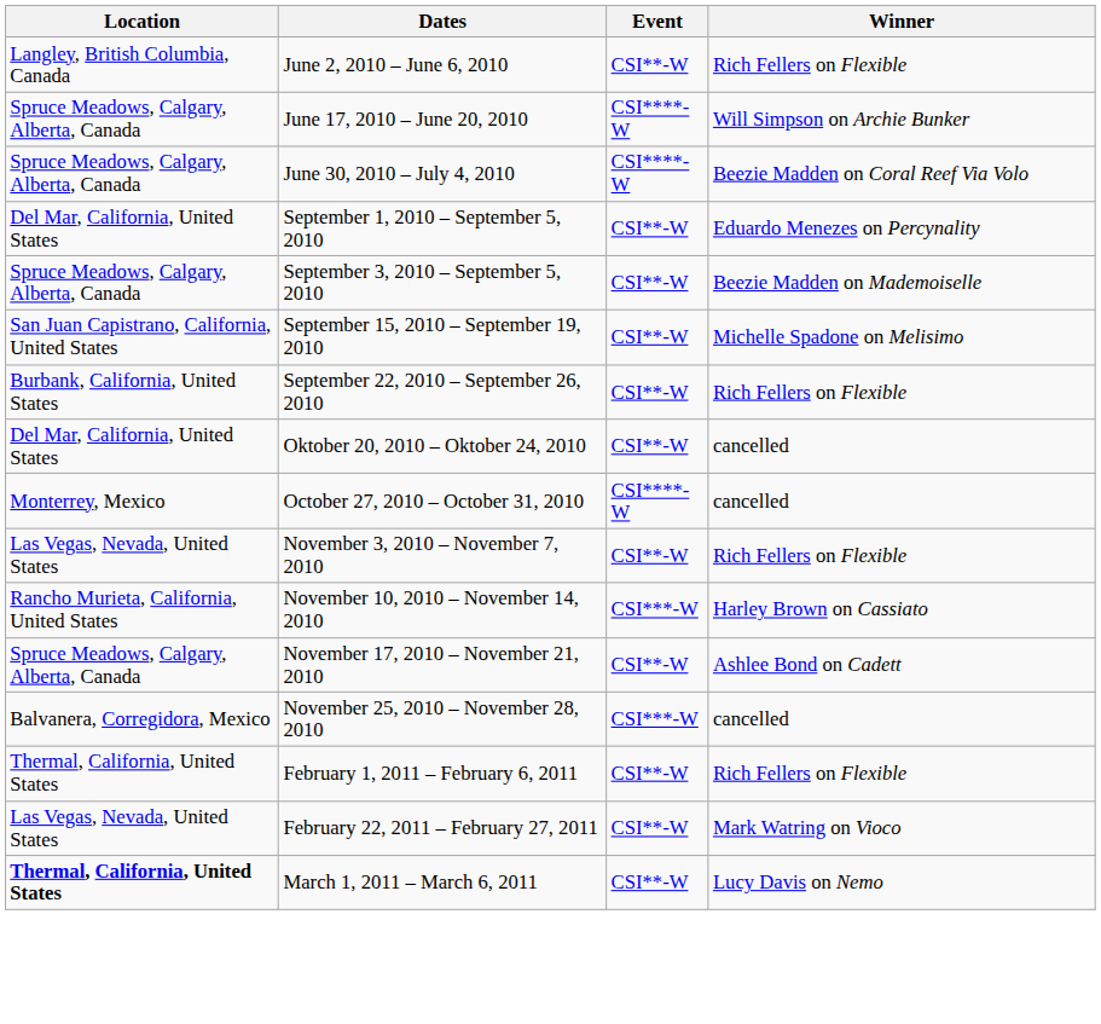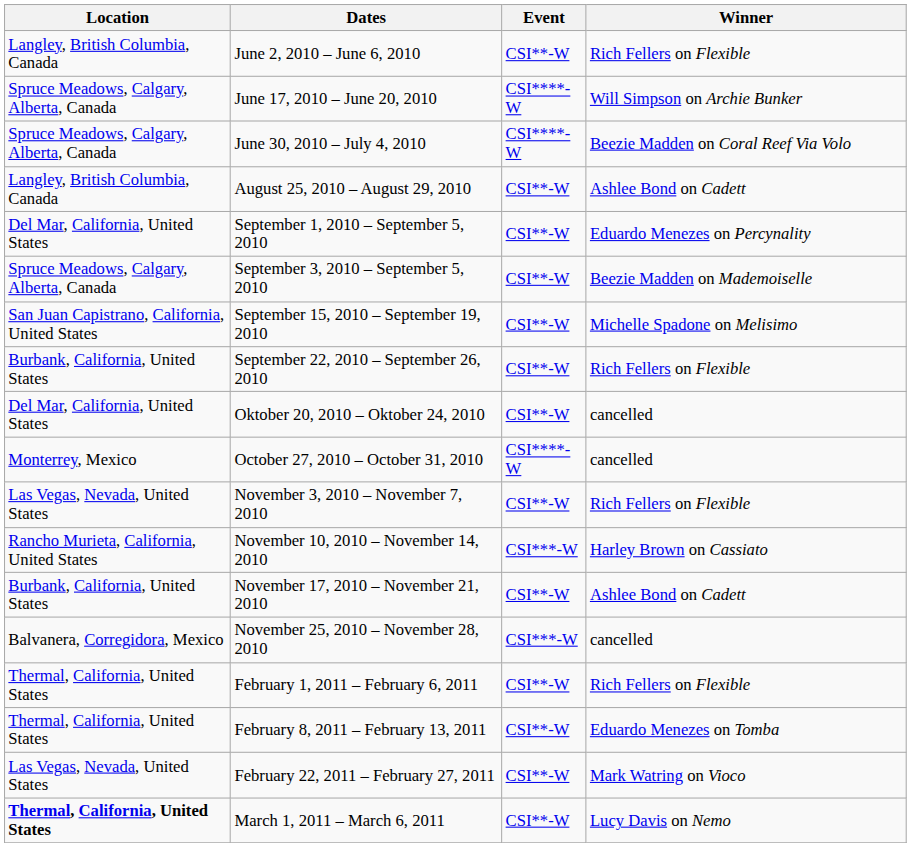 <table class="wikitable">
 <tr>
 <th width=225>Location</th>
 <th width=275>Dates</th>
 <th width=75>Event</th>
 <th width=325>Winner</th>
 </tr>
 <tr>
 <td> <a href='#'>Langley</a>, <a href='#'>British Columbia</a>, Canada</td>
 <td>June 2, 2010 – June 6, 2010</td>
 <td><a href='#'>CSI**-W</a></td>
 <td> <a href='#'>Rich Fellers</a> on <em>Flexible</em></td>
 </tr>
 <tr>
 <td> <a href='#'>Spruce Meadows</a>, <a href='#'>Calgary</a>, <a href='#'>Alberta</a>, Canada</td>
 <td>June 17, 2010 – June 20, 2010</td>
 <td><a href='#'>CSI****-W</a></td>
 <td> <a href='#'>Will Simpson</a> on <em>Archie Bunker</em></td>
 </tr>
 <tr>
 <td> <a href='#'>Spruce Meadows</a>, <a href='#'>Calgary</a>, <a href='#'>Alberta</a>, Canada</td>
 <td>June 30, 2010 – July 4, 2010</td>
 <td><a href='#'>CSI****-W</a></td>
 <td> <a href='#'>Beezie Madden</a> on <em>Coral Reef Via Volo</em></td>
+</tr>
+<tr>
+<td> <a href='#'>Langley</a>, <a href='#'>British Columbia</a>, Canada</td>
+<td>August 25, 2010 – August 29, 2010</td>
+<td><a href='#'>CSI**-W</a></td>
+<td> <a href='#'>Ashlee Bond</a> on <em>Cadett</em></td>
 </tr>
 <tr>
 <td> <a href='#'>Del Mar</a>, <a href='#'>California</a>, United States</td>
 <td>September 1, 2010 – September 5, 2010</td>
 <td><a href='#'>CSI**-W</a></td>
 <td> <a href='#'>Eduardo Menezes</a> on <em>Percynality</em></td>
 </tr>
 <tr>
 <td> <a href='#'>Spruce Meadows</a>, <a href='#'>Calgary</a>, <a href='#'>Alberta</a>, Canada</td>
 <td>September 3, 2010 – September 5, 2010</td>
 <td><a href='#'>CSI**-W</a></td>
 <td> <a href='#'>Beezie Madden</a> on <em>Mademoiselle</em></td>
 </tr>
 <tr>
 <td> <a href='#'>San Juan Capistrano</a>, <a href='#'>California</a>, United States</td>
 <td>September 15, 2010 – September 19, 2010</td>
 <td><a href='#'>CSI**-W</a></td>
 <td> <a href='#'>Michelle Spadone</a> on <em>Melisimo</em></td>
 </tr>
 <tr>
 <td> <a href='#'>Burbank</a>, <a href='#'>California</a>, United States</td>
 <td>September 22, 2010 – September 26, 2010</td>
 <td><a href='#'>CSI**-W</a></td>
 <td> <a href='#'>Rich Fellers</a> on <em>Flexible</em></td>
 </tr>
 <tr>
 <td> <a href='#'>Del Mar</a>, <a href='#'>California</a>, United States</td>
 <td>Oktober 20, 2010 – Oktober 24, 2010</td>
 <td><a href='#'>CSI**-W</a></td>
 <td>cancelled</td>
 </tr>
 <tr>
 <td> <a href='#'>Monterrey</a>, Mexico</td>
 <td>October 27, 2010 – October 31, 2010</td>
 <td><a href='#'>CSI****-W</a></td>
 <td>cancelled</td>
 </tr>
 <tr>
 <td> <a href='#'>Las Vegas</a>, <a href='#'>Nevada</a>, United States</td>
 <td>November 3, 2010 – November 7, 2010</td>
 <td><a href='#'>CSI**-W</a></td>
 <td> <a href='#'>Rich Fellers</a> on <em>Flexible</em></td>
 </tr>
 <tr>
 <td> <a href='#'>Rancho Murieta</a>, <a href='#'>California</a>, United States</td>
 <td>November 10, 2010 – November 14, 2010</td>
 <td><a href='#'>CSI***-W</a></td>
 <td> <a href='#'>Harley Brown</a> on <em>Cassiato</em></td>
 </tr>
 <tr>
-<td> <a href='#'>Spruce Meadows</a>, <a href='#'>Calgary</a>, <a href='#'>Alberta</a>, Canada</td>
+<td> <a href='#'>Burbank</a>, <a href='#'>California</a>, United States</td>
 <td>November 17, 2010 – November 21, 2010</td>
 <td><a href='#'>CSI**-W</a></td>
 <td> <a href='#'>Ashlee Bond</a> on <em>Cadett</em></td>
 </tr>
 <tr>
 <td> Balvanera, <a href='#'>Corregidora</a>, Mexico</td>
 <td>November 25, 2010 – November 28, 2010</td>
 <td><a href='#'>CSI***-W</a></td>
 <td>cancelled</td>
 </tr>
 <tr>
 <td> <a href='#'>Thermal</a>, <a href='#'>California</a>, United States</td>
 <td>February 1, 2011 – February 6, 2011</td>
 <td><a href='#'>CSI**-W</a></td>
 <td> <a href='#'>Rich Fellers</a> on <em>Flexible</em></td>
 </tr>
 <tr>
+<td> <a href='#'>Thermal</a>, <a href='#'>California</a>, United States</td>
+<td>February 8, 2011 – February 13, 2011</td>
+<td><a href='#'>CSI**-W</a></td>
+<td> <a href='#'>Eduardo Menezes</a> on <em>Tomba</em></td>
+</tr>
+<tr>
 <td> <a href='#'>Las Vegas</a>, <a href='#'>Nevada</a>, United States</td>
 <td>February 22, 2011 – February 27, 2011</td>
 <td><a href='#'>CSI**-W</a></td>
 <td> <a href='#'>Mark Watring</a> on <em>Vioco</em></td>
 </tr>
 <tr>
 <td><strong> <a href='#'>Thermal</a>, <a href='#'>California</a>, United States</strong></td>
 <td>March 1, 2011 – March 6, 2011</td>
 <td><a href='#'>CSI**-W</a></td>
 <td> <a href='#'>Lucy Davis</a> on <em>Nemo</em></td>
 </tr>
 </table>
